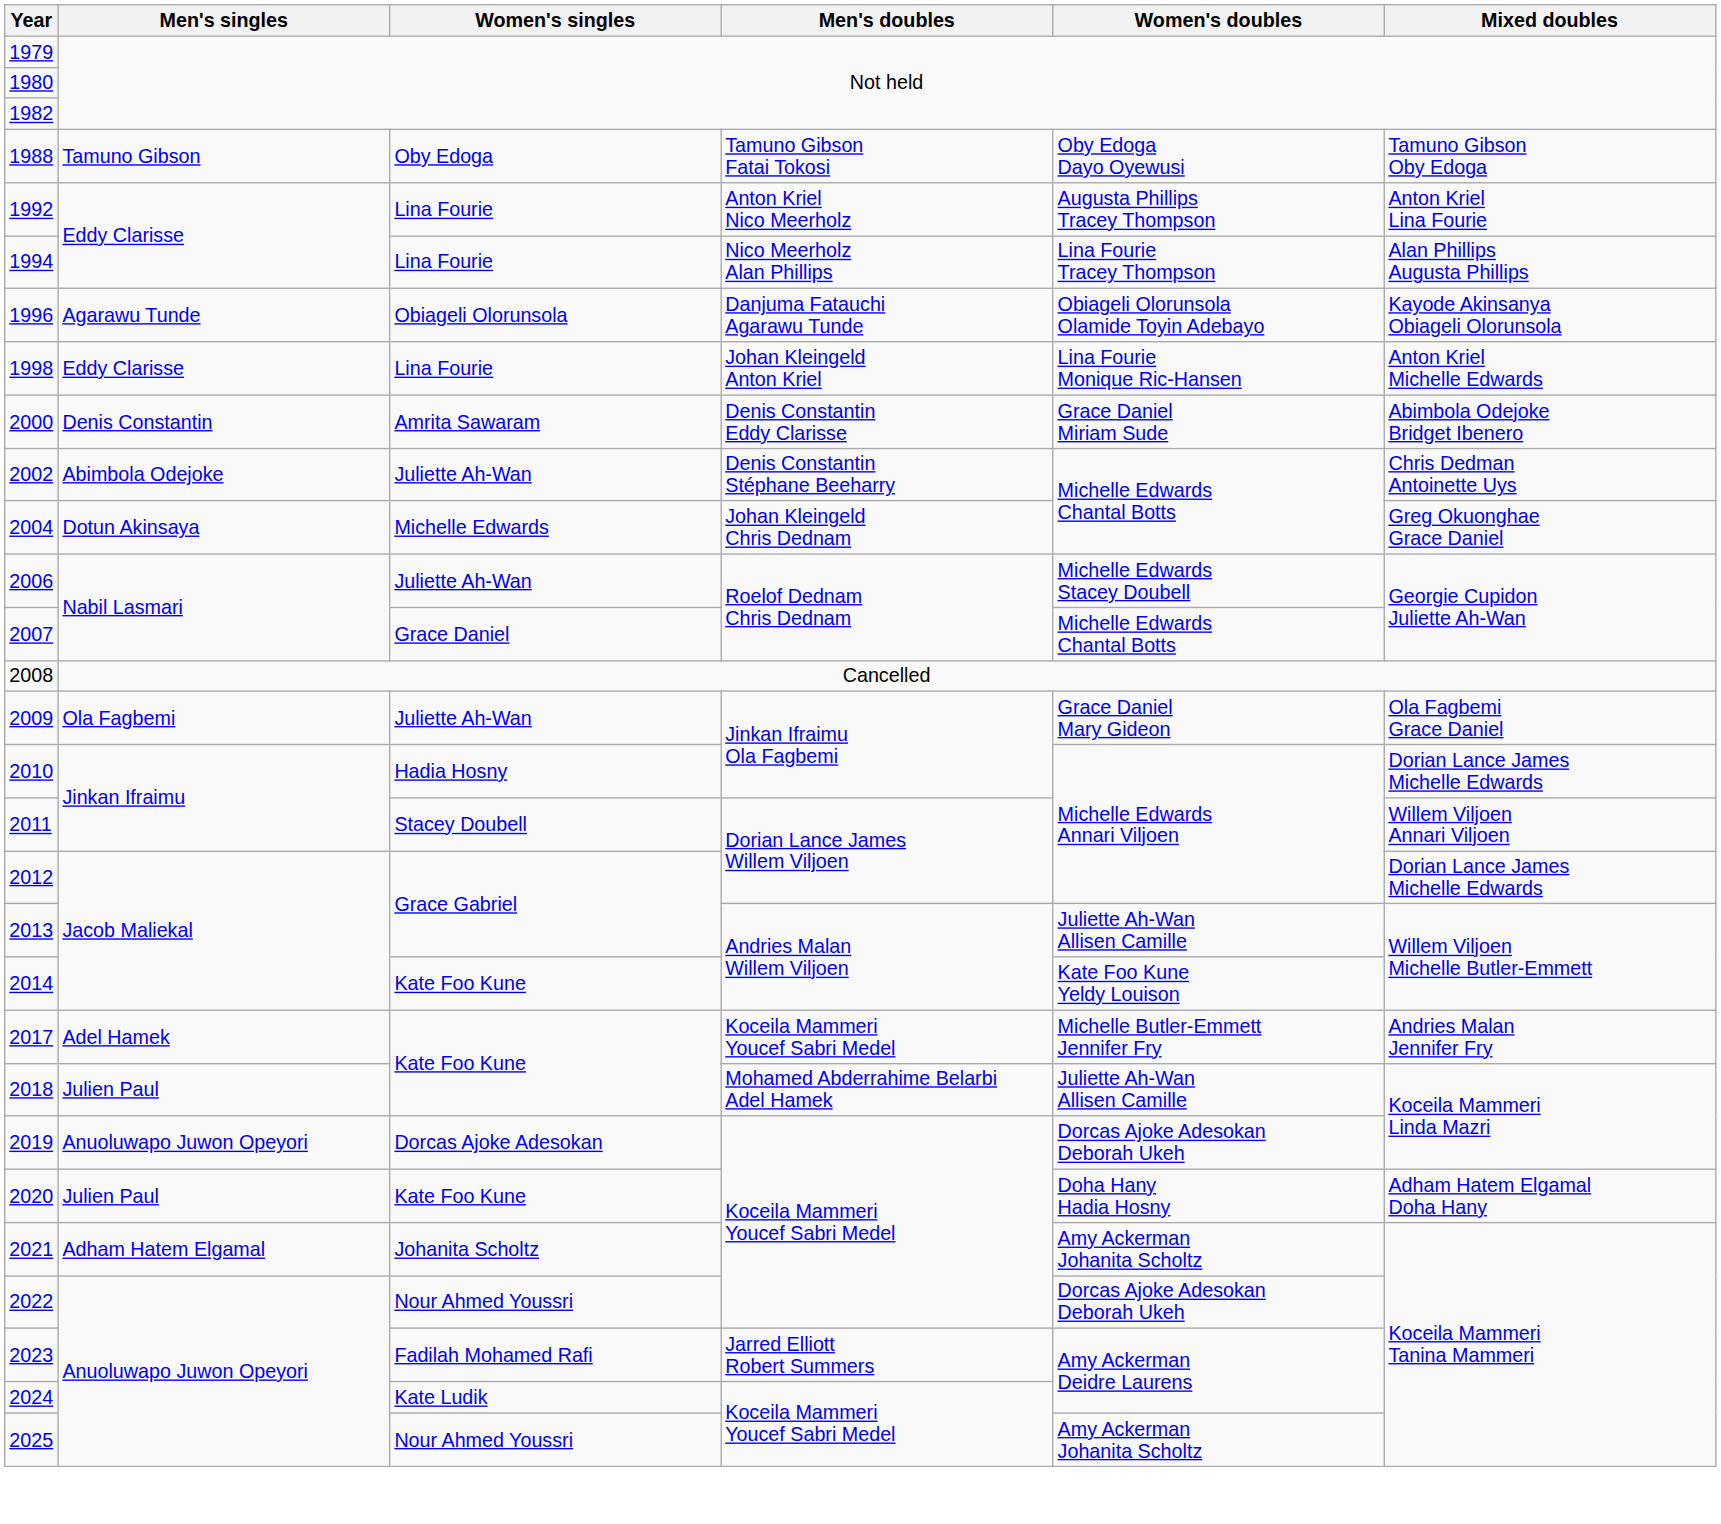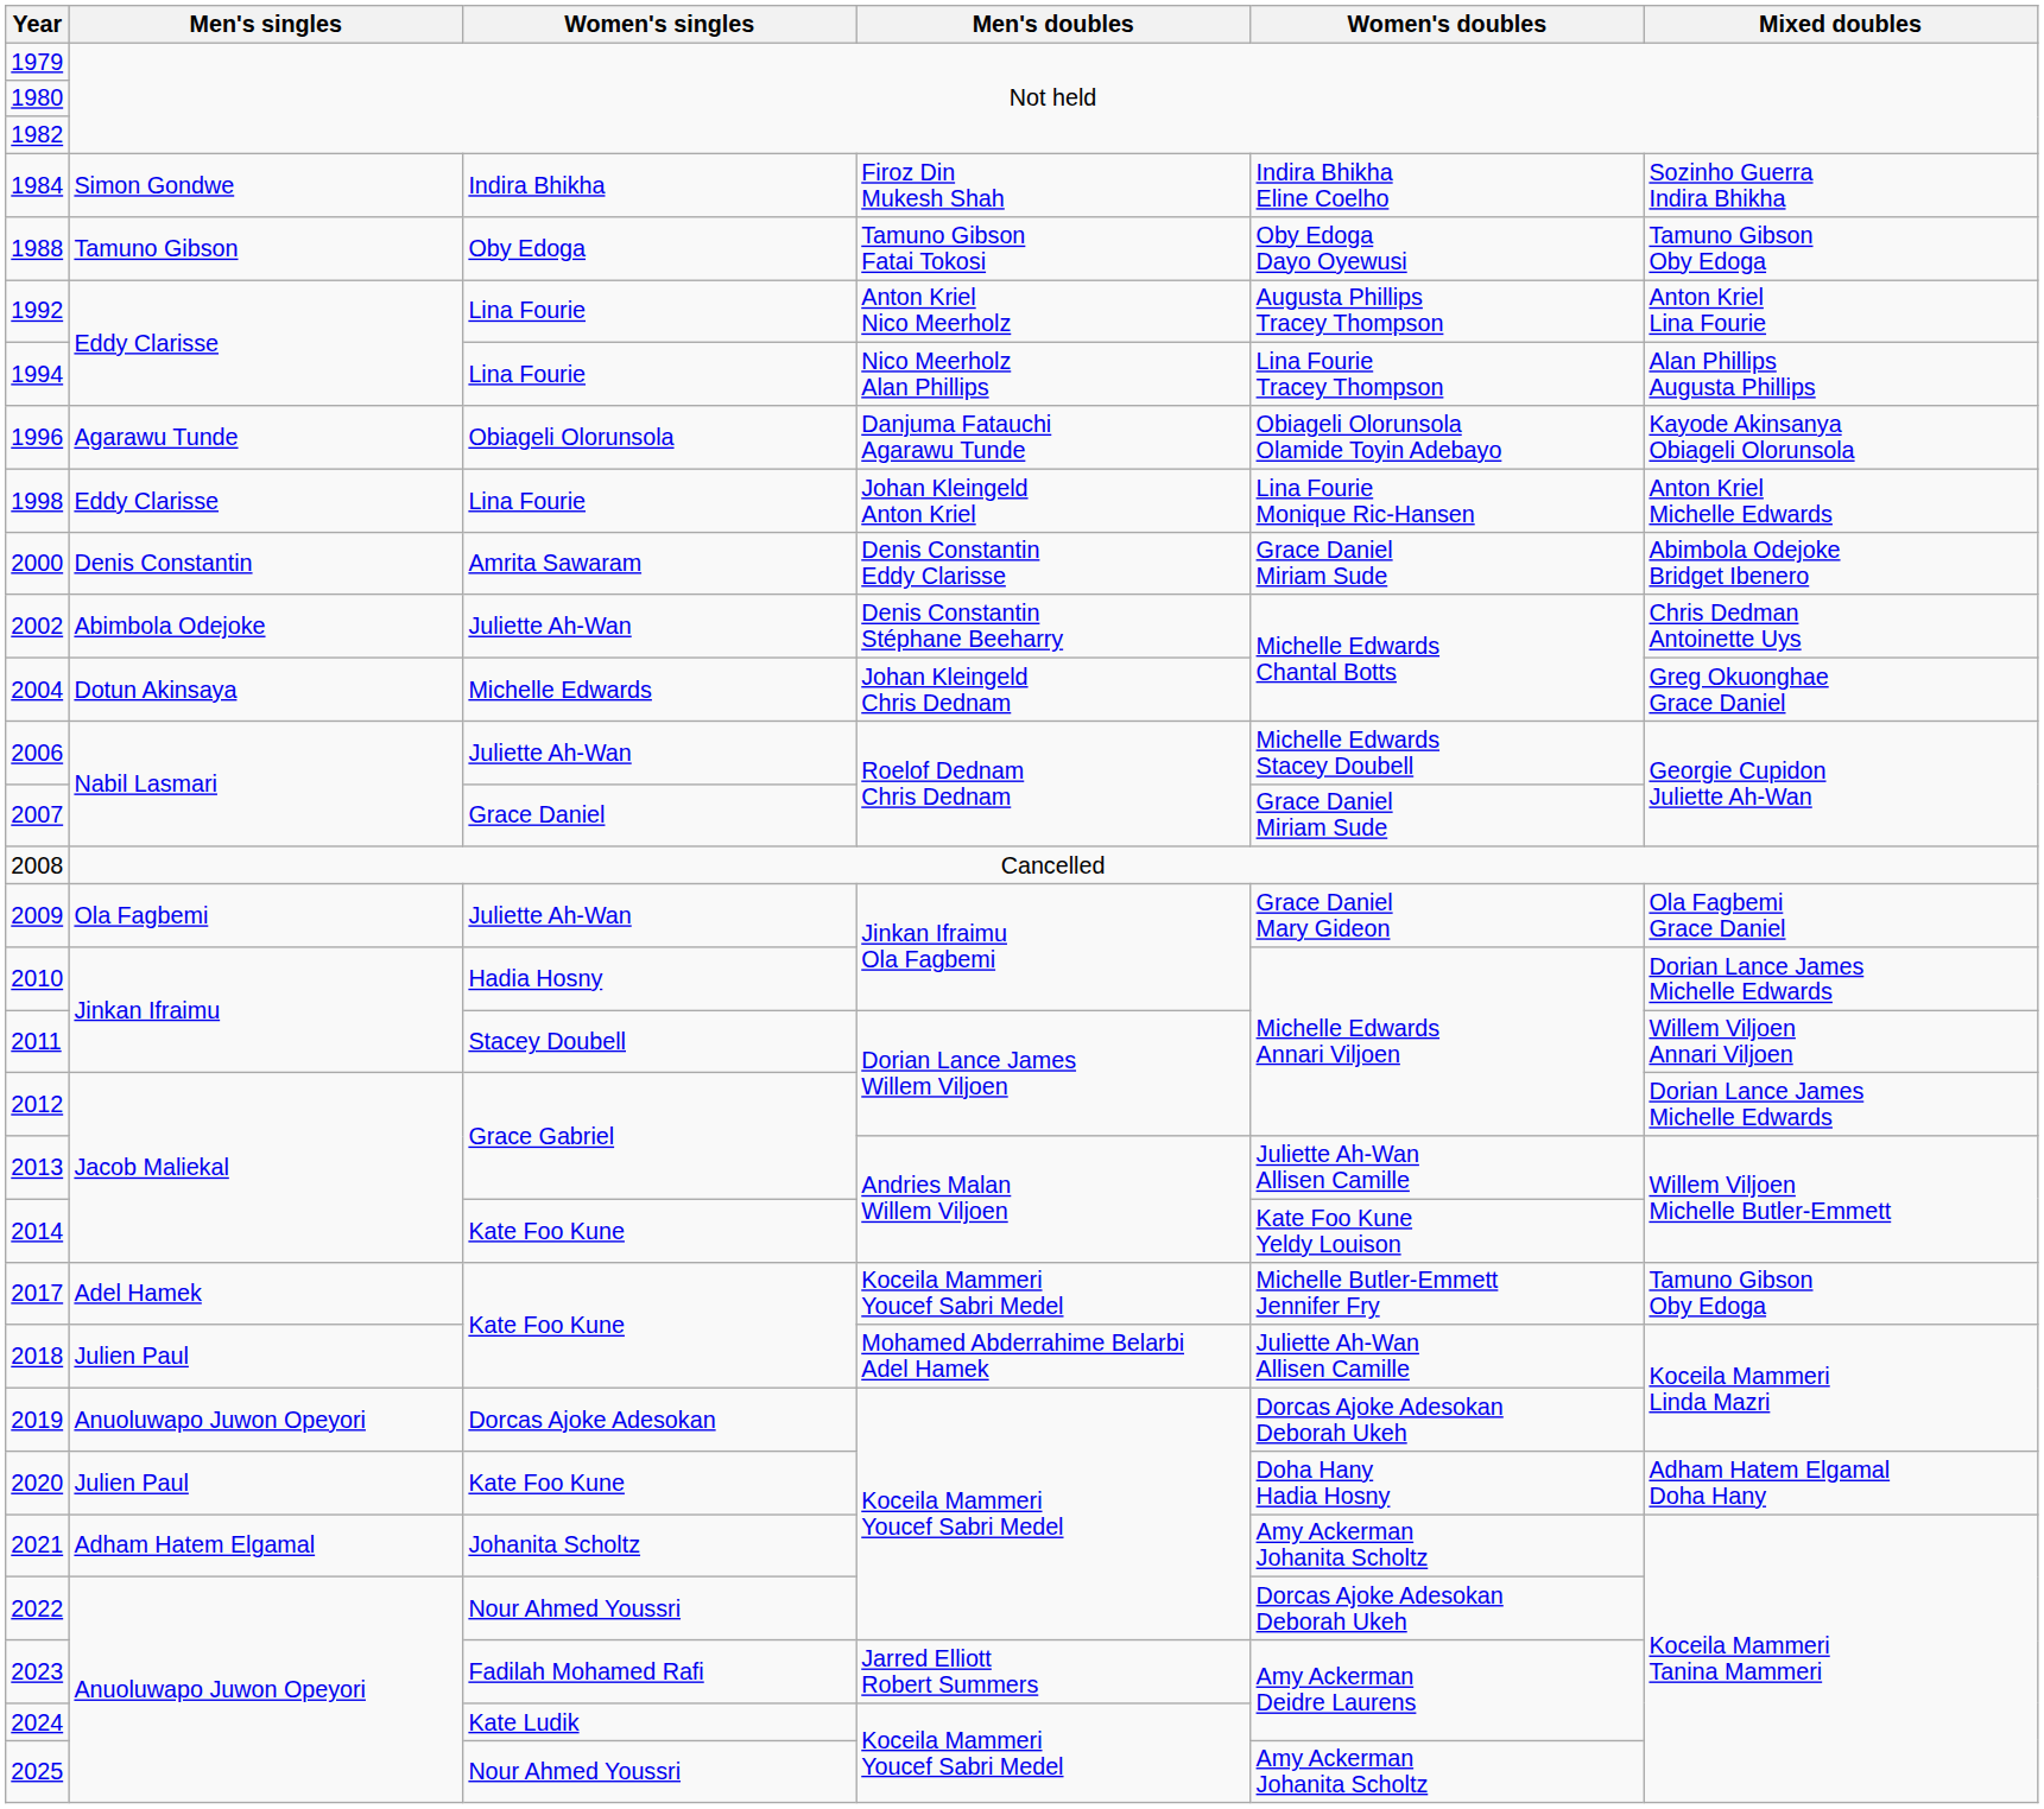 <table class="wikitable" style="font-size:90%">
 <tr>
 <th>Year</th>
 <th width="250">Men's singles</th>
 <th width="250">Women's singles</th>
 <th width="250">Men's doubles</th>
 <th width="250">Women's doubles</th>
 <th width="250">Mixed doubles</th>
 </tr>
 <tr>
 <td><a href='#'>1979</a></td>
 <td colspan="5" rowspan="3" align="center">Not held</td>
 </tr>
 <tr>
 <td><a href='#'>1980</a></td>
 </tr>
 <tr>
 <td><a href='#'>1982</a></td>
+</tr>
+<tr>
+<td><a href='#'>1984</a></td>
+<td> <a href='#'>Simon Gondwe</a></td>
+<td> <a href='#'>Indira Bhikha</a></td>
+<td> <a href='#'>Firoz Din</a><br> <a href='#'>Mukesh Shah</a></td>
+<td> <a href='#'>Indira Bhikha</a><br> <a href='#'>Eline Coelho</a></td>
+<td> <a href='#'>Sozinho Guerra</a><br> <a href='#'>Indira Bhikha</a></td>
 </tr>
 <tr>
 <td><a href='#'>1988</a></td>
 <td> <a href='#'>Tamuno Gibson</a></td>
 <td> <a href='#'>Oby Edoga</a></td>
 <td> <a href='#'>Tamuno Gibson</a><br> <a href='#'>Fatai Tokosi</a></td>
 <td> <a href='#'>Oby Edoga</a><br> <a href='#'>Dayo Oyewusi</a></td>
 <td> <a href='#'>Tamuno Gibson</a><br> <a href='#'>Oby Edoga</a></td>
 </tr>
 <tr>
 <td><a href='#'>1992</a></td>
 <td rowspan="2"> <a href='#'>Eddy Clarisse</a></td>
 <td> <a href='#'>Lina Fourie</a></td>
 <td> <a href='#'>Anton Kriel</a><br> <a href='#'>Nico Meerholz</a></td>
 <td> <a href='#'>Augusta Phillips</a><br> <a href='#'>Tracey Thompson</a></td>
 <td> <a href='#'>Anton Kriel</a><br> <a href='#'>Lina Fourie</a></td>
 </tr>
 <tr>
 <td><a href='#'>1994</a></td>
 <td> <a href='#'>Lina Fourie</a></td>
 <td> <a href='#'>Nico Meerholz</a><br> <a href='#'>Alan Phillips</a></td>
 <td> <a href='#'>Lina Fourie</a><br> <a href='#'>Tracey Thompson</a></td>
 <td> <a href='#'>Alan Phillips</a><br> <a href='#'>Augusta Phillips</a></td>
 </tr>
 <tr>
 <td><a href='#'>1996</a></td>
 <td> <a href='#'>Agarawu Tunde</a></td>
 <td> <a href='#'>Obiageli Olorunsola</a></td>
 <td> <a href='#'>Danjuma Fatauchi</a><br> <a href='#'>Agarawu Tunde</a></td>
 <td> <a href='#'>Obiageli Olorunsola</a><br> <a href='#'>Olamide Toyin Adebayo</a></td>
 <td> <a href='#'>Kayode Akinsanya</a><br> <a href='#'>Obiageli Olorunsola</a></td>
 </tr>
 <tr>
 <td><a href='#'>1998</a></td>
 <td> <a href='#'>Eddy Clarisse</a></td>
 <td> <a href='#'>Lina Fourie</a></td>
 <td> <a href='#'>Johan Kleingeld</a><br> <a href='#'>Anton Kriel</a></td>
 <td> <a href='#'>Lina Fourie</a><br> <a href='#'>Monique Ric-Hansen</a></td>
 <td> <a href='#'>Anton Kriel</a><br> <a href='#'>Michelle Edwards</a></td>
 </tr>
 <tr>
 <td><a href='#'>2000</a></td>
 <td> <a href='#'>Denis Constantin</a></td>
 <td> <a href='#'>Amrita Sawaram</a></td>
 <td> <a href='#'>Denis Constantin</a><br> <a href='#'>Eddy Clarisse</a></td>
 <td> <a href='#'>Grace Daniel</a><br> <a href='#'>Miriam Sude</a></td>
 <td> <a href='#'>Abimbola Odejoke</a><br> <a href='#'>Bridget Ibenero</a></td>
 </tr>
 <tr>
 <td><a href='#'>2002</a></td>
 <td> <a href='#'>Abimbola Odejoke</a></td>
 <td> <a href='#'>Juliette Ah-Wan</a></td>
 <td> <a href='#'>Denis Constantin</a><br> <a href='#'>Stéphane Beeharry</a></td>
 <td rowspan="2"> <a href='#'>Michelle Edwards</a><br> <a href='#'>Chantal Botts</a></td>
 <td> <a href='#'>Chris Dedman</a><br> <a href='#'>Antoinette Uys</a></td>
 </tr>
 <tr>
 <td><a href='#'>2004</a></td>
 <td> <a href='#'>Dotun Akinsaya</a></td>
 <td> <a href='#'>Michelle Edwards</a></td>
 <td> <a href='#'>Johan Kleingeld</a><br> <a href='#'>Chris Dednam</a></td>
 <td> <a href='#'>Greg Okuonghae</a><br> <a href='#'>Grace Daniel</a></td>
 </tr>
 <tr>
 <td><a href='#'>2006</a></td>
 <td rowspan="2"> <a href='#'>Nabil Lasmari</a></td>
 <td> <a href='#'>Juliette Ah-Wan</a></td>
 <td rowspan="2"> <a href='#'>Roelof Dednam</a><br> <a href='#'>Chris Dednam</a></td>
 <td> <a href='#'>Michelle Edwards</a><br> <a href='#'>Stacey Doubell</a></td>
 <td rowspan="2"> <a href='#'>Georgie Cupidon</a><br> <a href='#'>Juliette Ah-Wan</a></td>
 </tr>
 <tr>
 <td><a href='#'>2007</a></td>
 <td> <a href='#'>Grace Daniel</a></td>
-<td> <a href='#'>Michelle Edwards</a><br> <a href='#'>Chantal Botts</a></td>
+<td> <a href='#'>Grace Daniel</a><br> <a href='#'>Miriam Sude</a></td>
 </tr>
 <tr>
 <td>2008</td>
 <td colspan="5" align="center">Cancelled</td>
 </tr>
 <tr>
 <td><a href='#'>2009</a></td>
 <td> <a href='#'>Ola Fagbemi</a></td>
 <td> <a href='#'>Juliette Ah-Wan</a></td>
 <td rowspan="2"> <a href='#'>Jinkan Ifraimu</a><br> <a href='#'>Ola Fagbemi</a></td>
 <td> <a href='#'>Grace Daniel</a><br> <a href='#'>Mary Gideon</a></td>
 <td> <a href='#'>Ola Fagbemi</a><br> <a href='#'>Grace Daniel</a></td>
 </tr>
 <tr>
 <td><a href='#'>2010</a></td>
 <td rowspan="2"> <a href='#'>Jinkan Ifraimu</a></td>
 <td> <a href='#'>Hadia Hosny</a></td>
 <td rowspan="3"> <a href='#'>Michelle Edwards</a><br> <a href='#'>Annari Viljoen</a></td>
 <td> <a href='#'>Dorian Lance James</a><br> <a href='#'>Michelle Edwards</a></td>
 </tr>
 <tr>
 <td><a href='#'>2011</a></td>
 <td> <a href='#'>Stacey Doubell</a></td>
 <td rowspan="2"> <a href='#'>Dorian Lance James</a><br>  <a href='#'>Willem Viljoen</a></td>
 <td> <a href='#'>Willem Viljoen</a><br> <a href='#'>Annari Viljoen</a></td>
 </tr>
 <tr>
 <td><a href='#'>2012</a></td>
 <td rowspan="3"> <a href='#'>Jacob Maliekal</a></td>
 <td rowspan="2"> <a href='#'>Grace Gabriel</a></td>
 <td> <a href='#'>Dorian Lance James</a><br> <a href='#'>Michelle Edwards</a></td>
 </tr>
 <tr>
 <td><a href='#'>2013</a></td>
 <td rowspan="2"> <a href='#'>Andries Malan</a><br> <a href='#'>Willem Viljoen</a></td>
 <td> <a href='#'>Juliette Ah-Wan</a><br> <a href='#'>Allisen Camille</a></td>
 <td rowspan="2"> <a href='#'>Willem Viljoen</a><br> <a href='#'>Michelle Butler-Emmett</a></td>
 </tr>
 <tr>
 <td><a href='#'>2014</a></td>
 <td> <a href='#'>Kate Foo Kune</a></td>
 <td> <a href='#'>Kate Foo Kune</a><br> <a href='#'>Yeldy Louison</a></td>
 </tr>
 <tr>
 <td><a href='#'>2017</a></td>
 <td> <a href='#'>Adel Hamek</a></td>
 <td rowspan="2"> <a href='#'>Kate Foo Kune</a></td>
 <td> <a href='#'>Koceila Mammeri</a><br> <a href='#'>Youcef Sabri Medel</a></td>
 <td> <a href='#'>Michelle Butler-Emmett</a><br> <a href='#'>Jennifer Fry</a></td>
-<td> <a href='#'>Andries Malan</a><br> <a href='#'>Jennifer Fry</a></td>
+<td> <a href='#'>Tamuno Gibson</a><br> <a href='#'>Oby Edoga</a></td>
 </tr>
 <tr>
 <td><a href='#'>2018</a></td>
 <td> <a href='#'>Julien Paul</a></td>
 <td> <a href='#'>Mohamed Abderrahime Belarbi</a><br> <a href='#'>Adel Hamek</a></td>
 <td> <a href='#'>Juliette Ah-Wan</a><br> <a href='#'>Allisen Camille</a></td>
 <td rowspan="2"> <a href='#'>Koceila Mammeri</a><br> <a href='#'>Linda Mazri</a></td>
 </tr>
 <tr>
 <td><a href='#'>2019</a></td>
 <td> <a href='#'>Anuoluwapo Juwon Opeyori</a></td>
 <td> <a href='#'>Dorcas Ajoke Adesokan</a></td>
 <td rowspan="4"> <a href='#'>Koceila Mammeri</a><br> <a href='#'>Youcef Sabri Medel</a></td>
 <td> <a href='#'>Dorcas Ajoke Adesokan</a><br> <a href='#'>Deborah Ukeh</a></td>
 </tr>
 <tr>
 <td><a href='#'>2020</a></td>
 <td> <a href='#'>Julien Paul</a></td>
 <td> <a href='#'>Kate Foo Kune</a></td>
 <td> <a href='#'>Doha Hany</a><br> <a href='#'>Hadia Hosny</a></td>
 <td> <a href='#'>Adham Hatem Elgamal</a><br> <a href='#'>Doha Hany</a></td>
 </tr>
 <tr>
 <td><a href='#'>2021</a></td>
 <td> <a href='#'>Adham Hatem Elgamal</a></td>
 <td> <a href='#'>Johanita Scholtz</a></td>
 <td> <a href='#'>Amy Ackerman</a><br> <a href='#'>Johanita Scholtz</a></td>
 <td rowspan="5"> <a href='#'>Koceila Mammeri</a><br> <a href='#'>Tanina Mammeri</a></td>
 </tr>
 <tr>
 <td><a href='#'>2022</a></td>
 <td rowspan="4"> <a href='#'>Anuoluwapo Juwon Opeyori</a></td>
 <td> <a href='#'>Nour Ahmed Youssri</a></td>
 <td> <a href='#'>Dorcas Ajoke Adesokan</a><br> <a href='#'>Deborah Ukeh</a></td>
 </tr>
 <tr>
 <td><a href='#'>2023</a></td>
 <td> <a href='#'>Fadilah Mohamed Rafi</a></td>
 <td> <a href='#'>Jarred Elliott</a> <br> <a href='#'>Robert Summers</a></td>
 <td rowspan="2"> <a href='#'>Amy Ackerman</a> <br> <a href='#'>Deidre Laurens</a></td>
 </tr>
 <tr>
 <td><a href='#'>2024</a></td>
 <td> <a href='#'>Kate Ludik</a></td>
 <td rowspan="2"> <a href='#'>Koceila Mammeri</a><br> <a href='#'>Youcef Sabri Medel</a></td>
 </tr>
 <tr>
 <td><a href='#'>2025</a></td>
 <td> <a href='#'>Nour Ahmed Youssri</a></td>
 <td> <a href='#'>Amy Ackerman</a><br> <a href='#'>Johanita Scholtz</a></td>
 </tr>
 </table>
